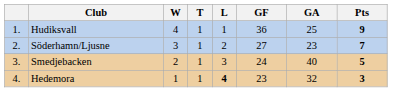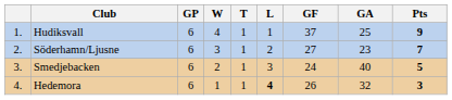 <table class="wikitable">
 <tr>
 <th width="30"></th>
 <th width="200">Club</th>
+<th width="30">GP</th>
 <th width="30">W</th>
 <th width="30">T</th>
 <th width="30">L</th>
 <th width="70">GF</th>
 <th width="70">GA</th>
 <th width="70">Pts</th>
 </tr>
 <tr bgcolor="#BCD2EE" align="center">
 <td>1.</td>
 <td align="left">Hudiksvall</td>
+<td>6</td>
 <td>4</td>
 <td>1</td>
 <td>1</td>
-<td>36</td>
+<td>37</td>
 <td>25</td>
 <td><strong>9</strong></td>
 </tr>
 <tr bgcolor="#BCD2EE" align="center">
 <td>2.</td>
 <td align="left">Söderhamn/Ljusne</td>
+<td>6</td>
 <td>3</td>
 <td>1</td>
 <td>2</td>
 <td>27</td>
 <td>23</td>
 <td><strong>7</strong></td>
 </tr>
 <tr bgcolor="#EECFA1" align="center">
 <td>3.</td>
 <td align="left">Smedjebacken</td>
+<td>6</td>
 <td>2</td>
 <td>1</td>
 <td>3</td>
 <td>24</td>
 <td>40</td>
 <td><strong>5</strong></td>
 </tr>
 <tr bgcolor="#EECFA1" align="center">
 <td>4.</td>
 <td align="left">Hedemora</td>
+<td>6</td>
 <td>1</td>
 <td>1</td>
 <td><strong>4</strong></td>
-<td>23</td>
+<td>26</td>
 <td>32</td>
 <td><strong>3</strong></td>
 </tr>
 </table>
